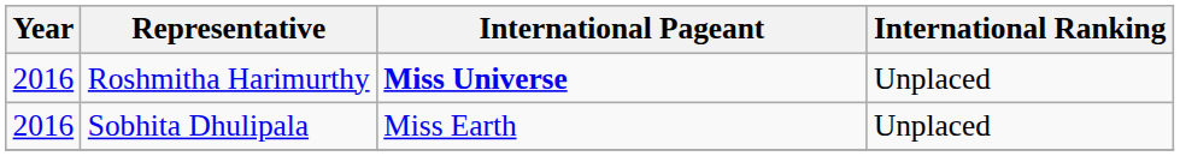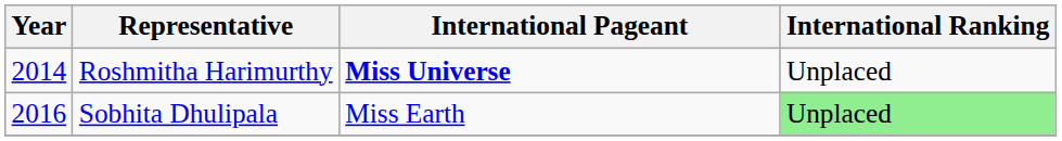 <table class="wikitable">
 <tr>
 <th>Year</th>
 <th>Representative</th>
 <th Width=250>International Pageant</th>
 <th>International Ranking</th>
 </tr>
 <tr>
-<td><a href='#'>2016</a></td>
+<td><a href='#'>2014</a></td>
 <td><a href='#'>Roshmitha Harimurthy</a></td>
 <td><strong><a href='#'>Miss Universe</a></strong></td>
 <td>Unplaced</td>
 </tr>
 <tr>
 <td><a href='#'>2016</a></td>
 <td><a href='#'>Sobhita Dhulipala</a></td>
 <td><a href='#'>Miss Earth</a></td>
-<td>Unplaced</td>
+<td style="background: lightgreen;">Unplaced</td>
 </tr>
 <tr>
 </tr>
 </table>
